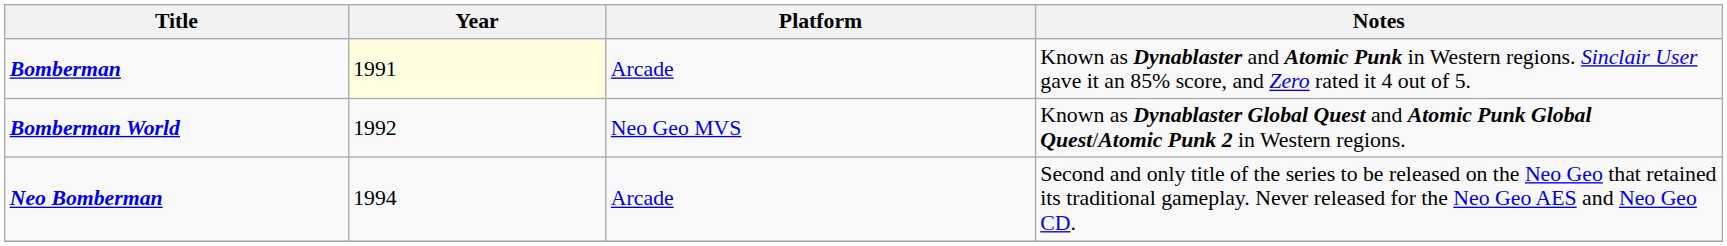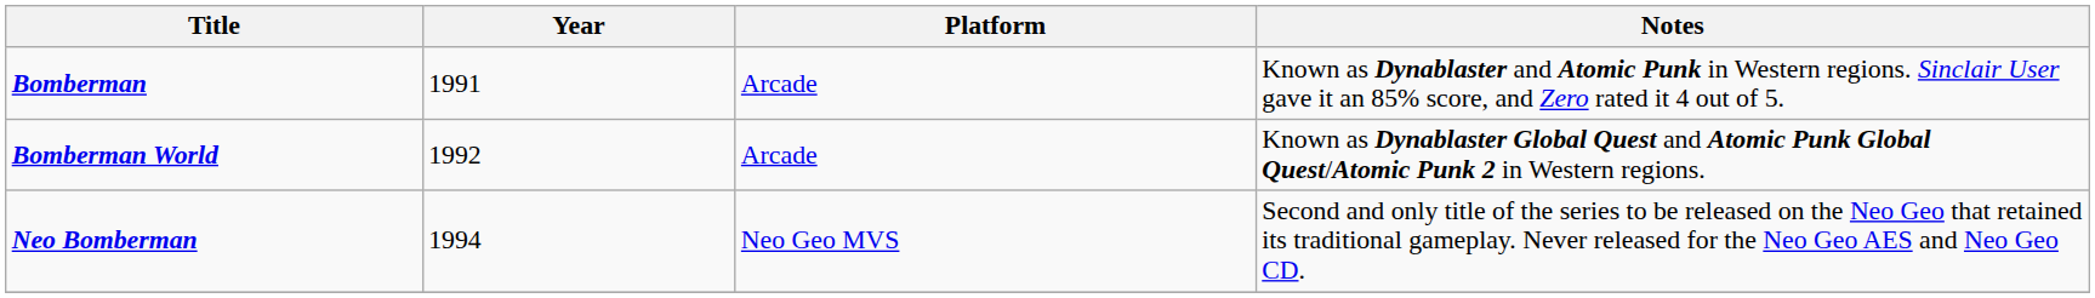 <table class="wikitable" style="width: 100%;">
 <tr>
 <th scope="col" width=20%>Title</th>
 <th scope="col" width=15%>Year</th>
 <th scope="col" width=25%>Platform</th>
 <th scope="col" style="width:40%;" class="unsortable">Notes</th>
 </tr>
 <tr>
 <td><strong><em><a href='#'>Bomberman</a></em></strong></td>
-<td style="background: lightyellow;"> 1991</td>
+<td> 1991</td>
 <td><a href='#'>Arcade</a></td>
 <td>Known as <strong><em>Dynablaster</em></strong> and <strong><em>Atomic Punk</em></strong> in Western regions. <em><a href='#'>Sinclair User</a></em> gave it an 85% score, and <em><a href='#'>Zero</a></em> rated it 4 out of 5.</td>
 </tr>
 <tr>
 <td><strong><em><a href='#'>Bomberman World</a></em></strong></td>
 <td> 1992</td>
-<td><a href='#'>Neo Geo MVS</a></td>
+<td><a href='#'>Arcade</a></td>
 <td>Known as <strong><em>Dynablaster Global Quest</em></strong> and <strong><em>Atomic Punk Global Quest</em></strong>/<strong><em>Atomic Punk 2</em></strong> in Western regions.</td>
 </tr>
 <tr>
 <td><strong><em><a href='#'>Neo Bomberman</a></em></strong></td>
 <td> 1994</td>
-<td><a href='#'>Arcade</a></td>
+<td><a href='#'>Neo Geo MVS</a></td>
 <td>Second and only title of the series to be released on the <a href='#'>Neo Geo</a> that retained its traditional gameplay. Never released for the <a href='#'>Neo Geo AES</a> and <a href='#'>Neo Geo CD</a>.</td>
 </tr>
 <tr>
 </tr>
 </table>
